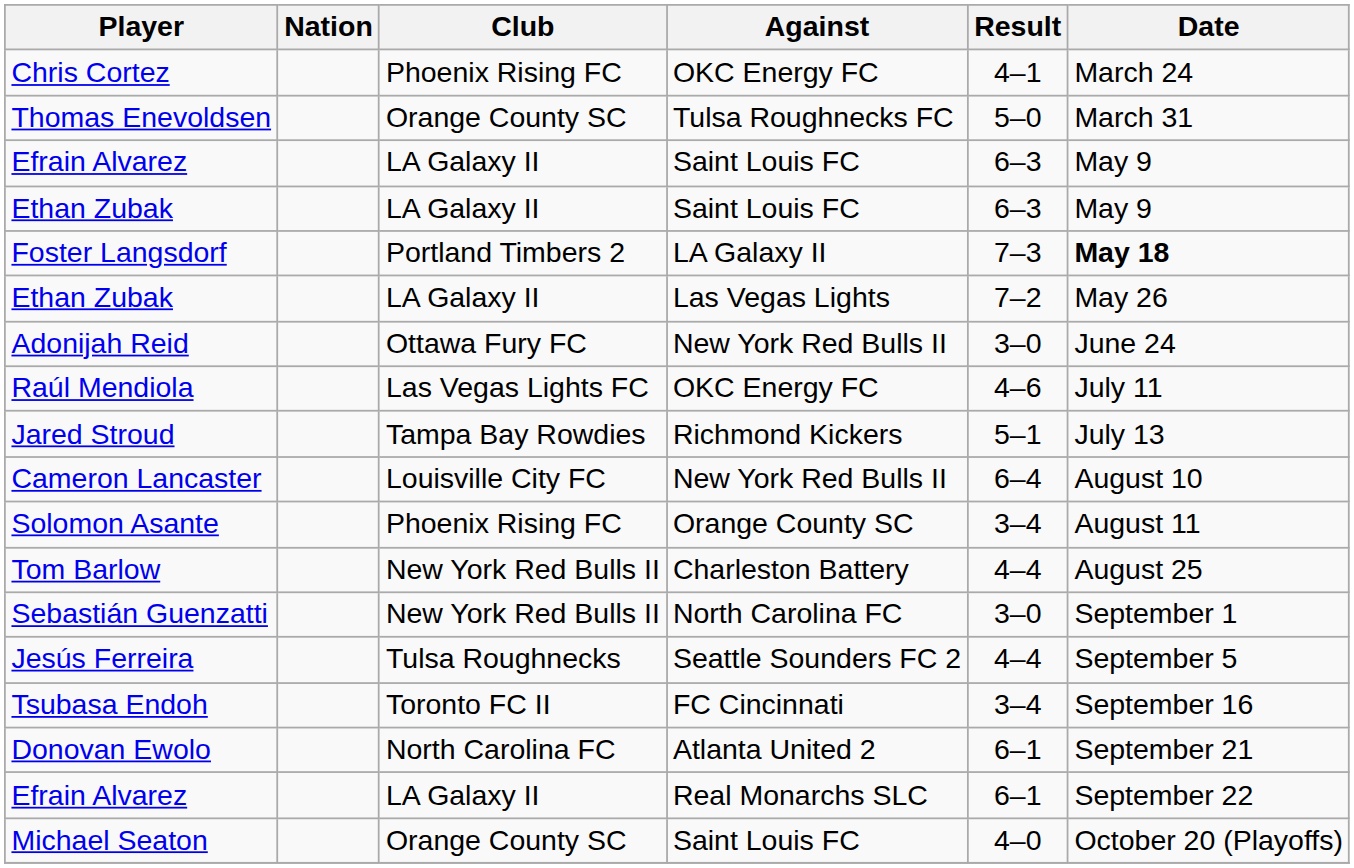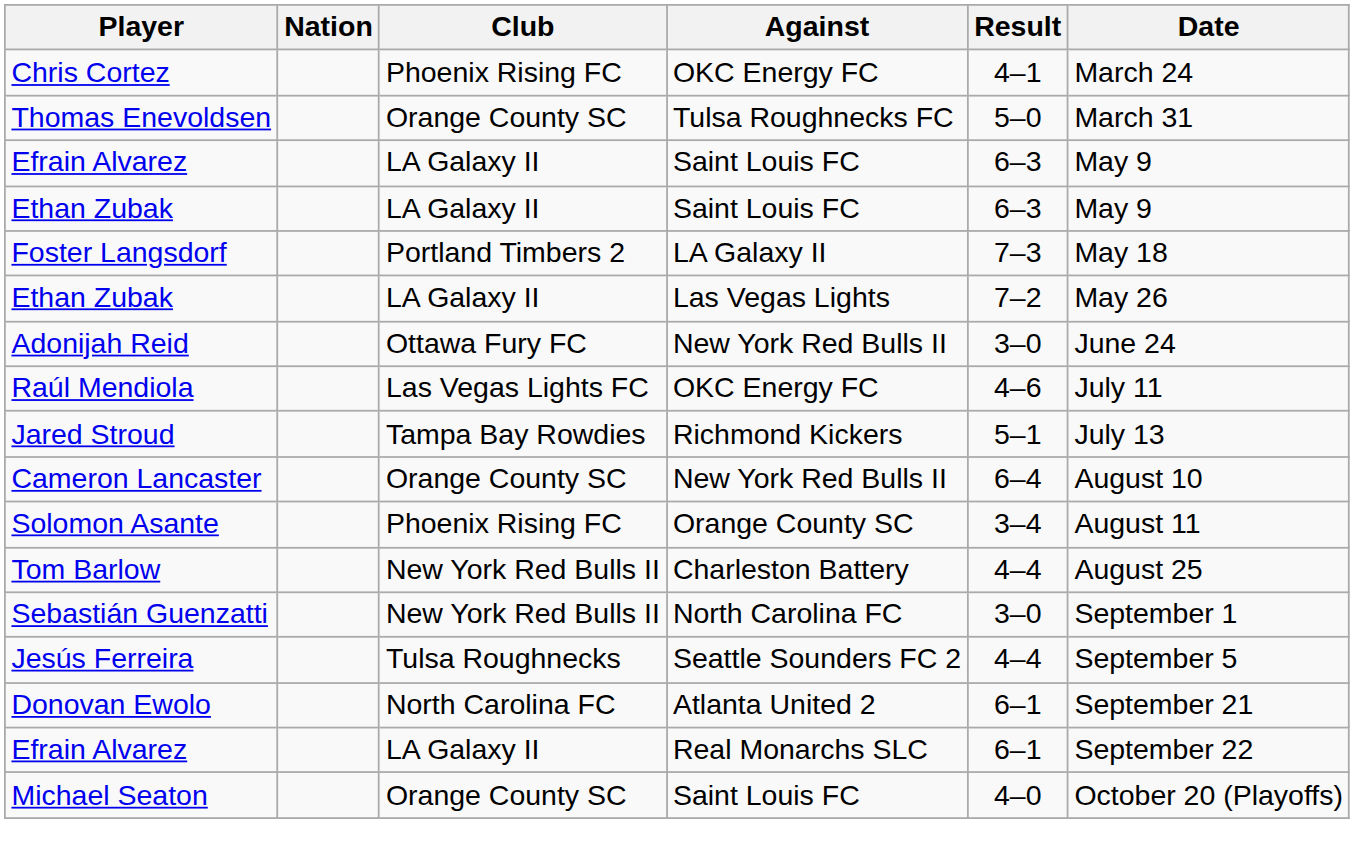 <table class="wikitable">
 <tr>
 <th>Player</th>
 <th>Nation</th>
 <th>Club</th>
 <th>Against</th>
 <th style="text-align:center">Result</th>
 <th>Date</th>
 </tr>
 <tr>
 <td><a href='#'>Chris Cortez</a></td>
 <td></td>
 <td>Phoenix Rising FC</td>
 <td>OKC Energy FC</td>
 <td style="text-align:center;">4–1</td>
 <td>March 24</td>
 </tr>
 <tr>
 <td><a href='#'>Thomas Enevoldsen</a></td>
 <td></td>
 <td>Orange County SC</td>
 <td>Tulsa Roughnecks FC</td>
 <td style="text-align:center;">5–0</td>
 <td>March 31</td>
 </tr>
 <tr>
 <td><a href='#'>Efrain Alvarez</a></td>
 <td></td>
 <td>LA Galaxy II</td>
 <td>Saint Louis FC</td>
 <td style="text-align:center;">6–3</td>
 <td>May 9</td>
 </tr>
 <tr>
 <td><a href='#'>Ethan Zubak</a></td>
 <td></td>
 <td>LA Galaxy II</td>
 <td>Saint Louis FC</td>
 <td style="text-align:center;">6–3</td>
 <td>May 9</td>
 </tr>
 <tr>
 <td><a href='#'>Foster Langsdorf</a></td>
 <td></td>
 <td>Portland Timbers 2</td>
 <td>LA Galaxy II</td>
 <td style="text-align:center;">7–3</td>
-<td><strong>May 18</strong></td>
+<td>May 18</td>
 </tr>
 <tr>
 <td><a href='#'>Ethan Zubak</a></td>
 <td></td>
 <td>LA Galaxy II</td>
 <td>Las Vegas Lights</td>
 <td style="text-align:center;">7–2 </td>
 <td>May 26</td>
 </tr>
 <tr>
 <td><a href='#'>Adonijah Reid</a></td>
 <td></td>
 <td>Ottawa Fury FC</td>
 <td>New York Red Bulls II</td>
 <td style="text-align:center;">3–0</td>
 <td>June 24</td>
 </tr>
 <tr>
 <td><a href='#'>Raúl Mendiola</a></td>
 <td></td>
 <td>Las Vegas Lights FC</td>
 <td>OKC Energy FC</td>
 <td style="text-align:center;">4–6</td>
 <td>July 11</td>
 </tr>
 <tr>
 <td><a href='#'>Jared Stroud</a></td>
 <td></td>
 <td>Tampa Bay Rowdies</td>
 <td>Richmond Kickers</td>
 <td style="text-align:center;">5–1</td>
 <td>July 13</td>
 </tr>
 <tr>
 <td><a href='#'>Cameron Lancaster</a></td>
 <td></td>
-<td>Louisville City FC</td>
+<td>Orange County SC</td>
 <td>New York Red Bulls II</td>
 <td style="text-align:center;">6–4</td>
 <td>August 10</td>
 </tr>
 <tr>
 <td><a href='#'>Solomon Asante</a></td>
 <td></td>
 <td>Phoenix Rising FC</td>
 <td>Orange County SC</td>
 <td style="text-align:center;">3–4</td>
 <td>August 11</td>
 </tr>
 <tr>
 <td><a href='#'>Tom Barlow</a></td>
 <td></td>
 <td>New York Red Bulls II</td>
 <td>Charleston Battery</td>
 <td style="text-align:center;">4–4</td>
 <td>August 25</td>
 </tr>
 <tr>
 <td><a href='#'>Sebastián Guenzatti</a></td>
 <td></td>
 <td>New York Red Bulls II</td>
 <td>North Carolina FC</td>
 <td style="text-align:center;">3–0</td>
 <td>September 1</td>
 </tr>
 <tr>
 <td><a href='#'>Jesús Ferreira</a></td>
 <td></td>
 <td>Tulsa Roughnecks</td>
 <td>Seattle Sounders FC 2</td>
 <td style="text-align:center;">4–4</td>
 <td>September 5</td>
 </tr>
 <tr>
-<td><a href='#'>Tsubasa Endoh</a></td>
-<td></td>
-<td>Toronto FC II</td>
-<td>FC Cincinnati</td>
-<td style="text-align:center;">3–4</td>
-<td>September 16</td>
-</tr>
-<tr>
 <td><a href='#'>Donovan Ewolo</a></td>
 <td></td>
 <td>North Carolina FC</td>
 <td>Atlanta United 2</td>
 <td style="text-align:center;">6–1 </td>
 <td>September 21</td>
 </tr>
 <tr>
 <td><a href='#'>Efrain Alvarez</a></td>
 <td></td>
 <td>LA Galaxy II</td>
 <td>Real Monarchs SLC</td>
 <td style="text-align:center;">6–1</td>
 <td>September 22</td>
 </tr>
 <tr>
 <td><a href='#'>Michael Seaton</a></td>
 <td></td>
 <td>Orange County SC</td>
 <td>Saint Louis FC</td>
 <td style="text-align:center;">4–0</td>
 <td>October 20 (Playoffs)</td>
 </tr>
 <tr>
 </tr>
 </table>
